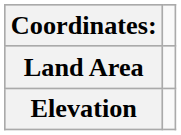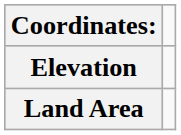 <table class="wikitable">
 <tr>
 <th>Coordinates:</th>
 <td></td>
 </tr>
 <tr>
+<th>Elevation</th>
+<td></td>
+</tr>
+<tr>
 <th>Land Area</th>
 <td></td>
 </tr>
-<tr>
-<th>Elevation</th>
-<td></td>
-</tr>
 </table>
